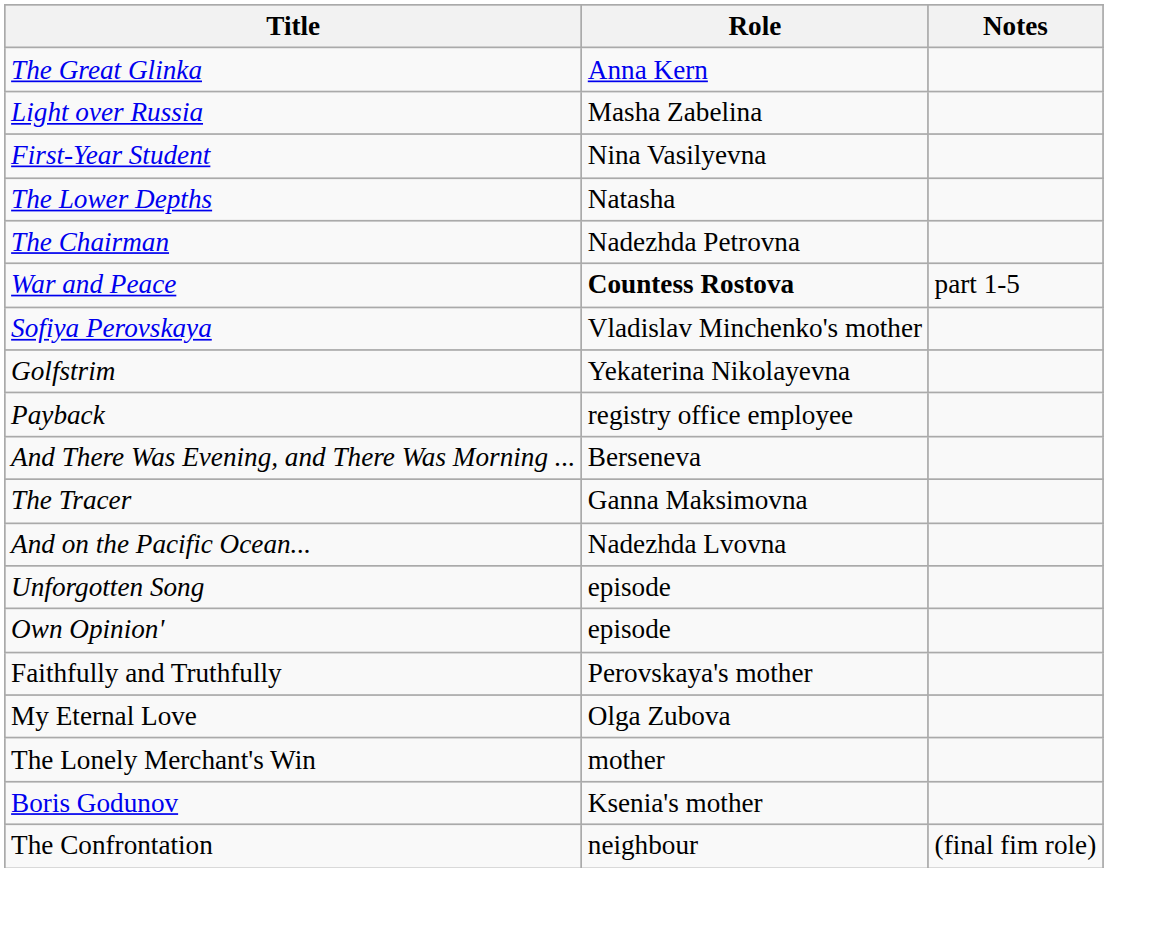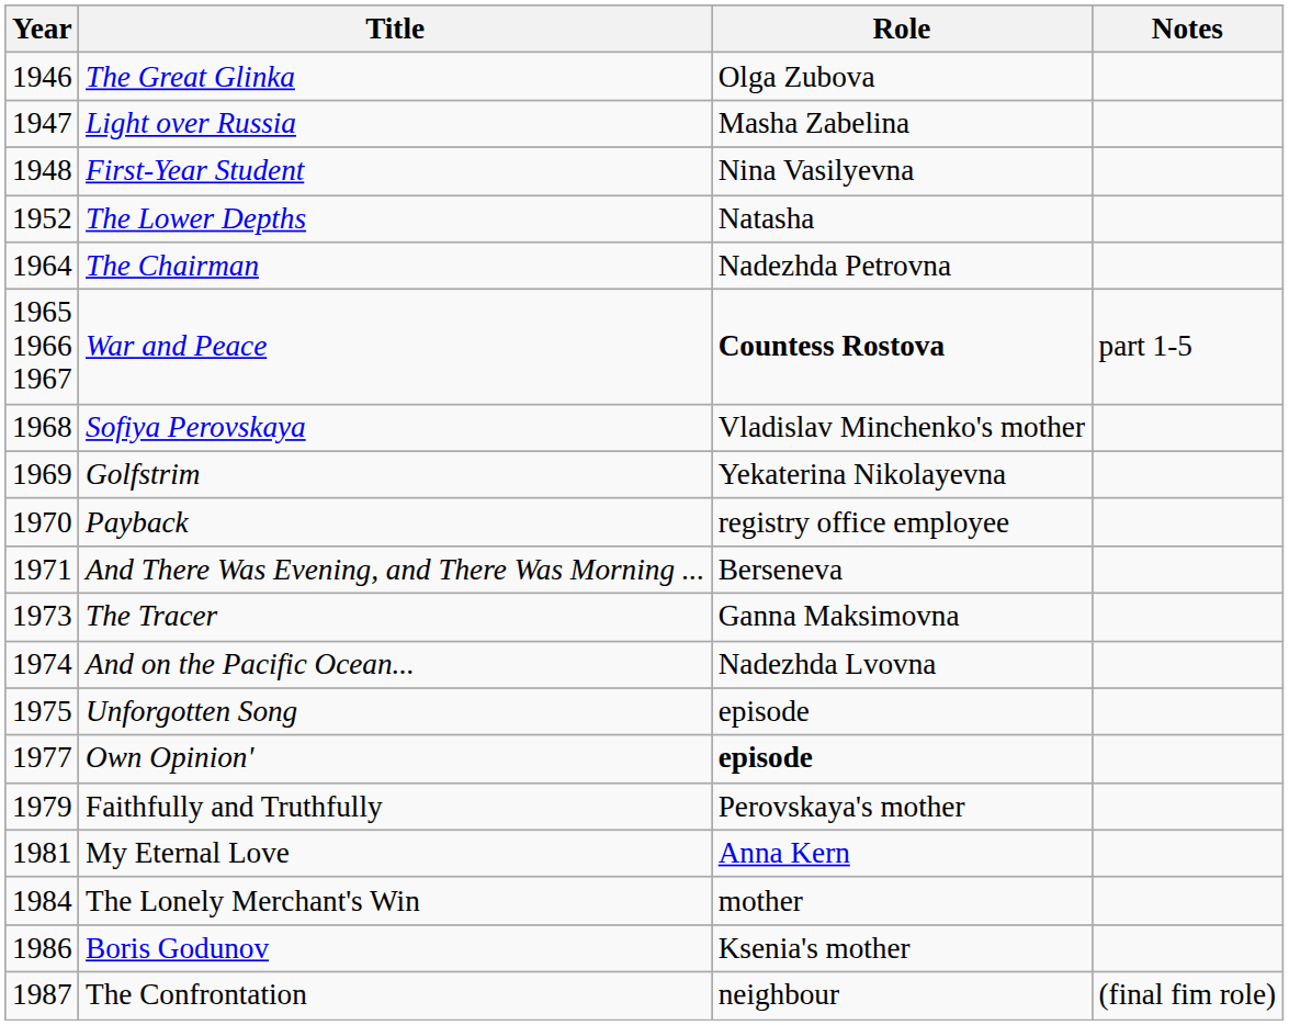 <table class="wikitable">
 <tr>
+<th>Year</th>
 <th>Title</th>
 <th>Role</th>
 <th>Notes</th>
 </tr>
 <tr>
+<td>1946</td>
 <td><em><a href='#'>The Great Glinka</a></em></td>
-<td><a href='#'>Anna Kern</a></td>
+<td>Olga Zubova</td>
 <td></td>
 </tr>
 <tr>
+<td>1947</td>
 <td><em><a href='#'>Light over Russia</a></em></td>
 <td>Masha Zabelina</td>
 <td></td>
 </tr>
 <tr>
+<td>1948</td>
 <td><em><a href='#'>First-Year Student</a></em></td>
 <td>Nina Vasilyevna</td>
 <td></td>
 </tr>
 <tr>
+<td>1952</td>
 <td><em><a href='#'>The Lower Depths</a></em></td>
 <td>Natasha</td>
 <td></td>
 </tr>
 <tr>
+<td>1964</td>
 <td><em><a href='#'>The Chairman</a></em></td>
 <td>Nadezhda Petrovna</td>
 <td></td>
 </tr>
 <tr>
+<td>1965<br>1966<br>1967</td>
 <td><em><a href='#'>War and Peace</a></em></td>
 <td><strong>Countess Rostova</strong></td>
 <td>part 1-5</td>
 </tr>
 <tr>
+<td>1968</td>
 <td><em><a href='#'>Sofiya Perovskaya</a></em></td>
 <td>Vladislav  Minchenko's mother</td>
 <td></td>
 </tr>
 <tr>
+<td>1969</td>
 <td><em>Golfstrim</em></td>
 <td>Yekaterina Nikolayevna</td>
 <td></td>
 </tr>
 <tr>
+<td>1970</td>
 <td><em>Payback</em></td>
 <td>registry office employee</td>
 <td></td>
 </tr>
 <tr>
+<td>1971</td>
 <td><em>And There Was Evening, and There Was Morning ...</em></td>
 <td>Berseneva</td>
 <td></td>
 </tr>
 <tr>
+<td>1973</td>
 <td><em>The Tracer</em></td>
 <td>Ganna Maksimovna</td>
 <td></td>
 </tr>
 <tr>
+<td>1974</td>
 <td><em>And on the Pacific Ocean...</em></td>
 <td>Nadezhda Lvovna</td>
 <td></td>
 </tr>
 <tr>
+<td>1975</td>
 <td><em>Unforgotten Song</em></td>
 <td>episode</td>
 <td></td>
 </tr>
 <tr>
+<td>1977</td>
 <td><em>Own Opinion'</td>
-<td>episode</td>
+<td><strong>episode</strong></td>
 <td></td>
 </tr>
 <tr>
+<td>1979</td>
 <td></em>Faithfully and Truthfully<em></td>
 <td>Perovskaya's mother</td>
 <td></td>
 </tr>
 <tr>
+<td>1981</td>
 <td></em>My Eternal Love<em></td>
-<td>Olga Zubova</td>
+<td><a href='#'>Anna Kern</a></td>
 <td></td>
 </tr>
 <tr>
+<td>1984</td>
 <td></em>The Lonely Merchant's Win<em></td>
 <td>mother</td>
 <td></td>
 </tr>
 <tr>
+<td>1986</td>
 <td></em><a href='#'>Boris Godunov</a><em></td>
 <td>Ksenia's mother</td>
 <td></td>
 </tr>
 <tr>
+<td>1987</td>
 <td></em>The Confrontation<em></td>
 <td>neighbour</td>
 <td>(final fim role)</td>
 </tr>
 </table>
